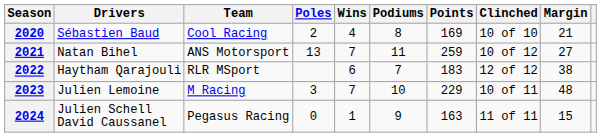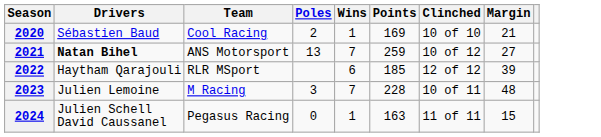 <table class="sortable wikitable" style="font-size:85%; text-align:center;">
 <tr>
 <th scope="col">Season</th>
 <th scope="col">Drivers</th>
 <th scope="col">Team</th>
 <th scope="col"><a href='#'>Poles</a></th>
 <th scope="col">Wins</th>
-<th scope="col">Podiums</th>
 <th scope="col">Points</th>
 <th scope="col">Clinched</th>
 <th scope="col">Margin</th>
 <th scope=col class=unsortable></th>
 </tr>
 <tr>
 <th><a href='#'>2020</a></th>
 <td align="left"> <a href='#'>Sébastien Baud</a></td>
 <td align="left"> <a href='#'>Cool Racing</a></td>
 <td>2</td>
-<td>4</td>
-<td>8</td>
+<td>1</td>
 <td>169</td>
 <td>10 of 10</td>
 <td>21</td>
 <td></td>
 </tr>
 <tr>
 <th><a href='#'>2021</a></th>
-<td align="left"> Natan Bihel</td>
+<td align="left"><strong> Natan Bihel</strong></td>
 <td align="left"> ANS Motorsport</td>
 <td>13</td>
 <td>7</td>
-<td>11</td>
 <td>259</td>
 <td>10 of 12</td>
 <td>27</td>
 <td></td>
 </tr>
 <tr>
 <th><a href='#'>2022</a></th>
 <td align="left"> Haytham Qarajouli</td>
 <td align="left"> RLR MSport</td>
 <td></td>
 <td>6</td>
-<td>7</td>
-<td>183</td>
+<td>185</td>
 <td>12 of 12</td>
-<td>38</td>
+<td>39</td>
 <td></td>
 </tr>
 <tr>
 <th><a href='#'>2023</a></th>
 <td align="left"> Julien Lemoine</td>
 <td align="left"> <a href='#'>M Racing</a></td>
 <td>3</td>
 <td>7</td>
-<td>10</td>
-<td>229</td>
+<td>228</td>
 <td>10 of 11</td>
 <td>48</td>
 <td></td>
 </tr>
 <tr>
 <th><a href='#'>2024</a></th>
 <td align="left"> Julien Schell<br> David Caussanel</td>
 <td align="left"> Pegasus Racing</td>
 <td>0</td>
 <td>1</td>
-<td>9</td>
 <td>163</td>
 <td>11 of 11</td>
 <td>15</td>
 <td></td>
 </tr>
 </table>
